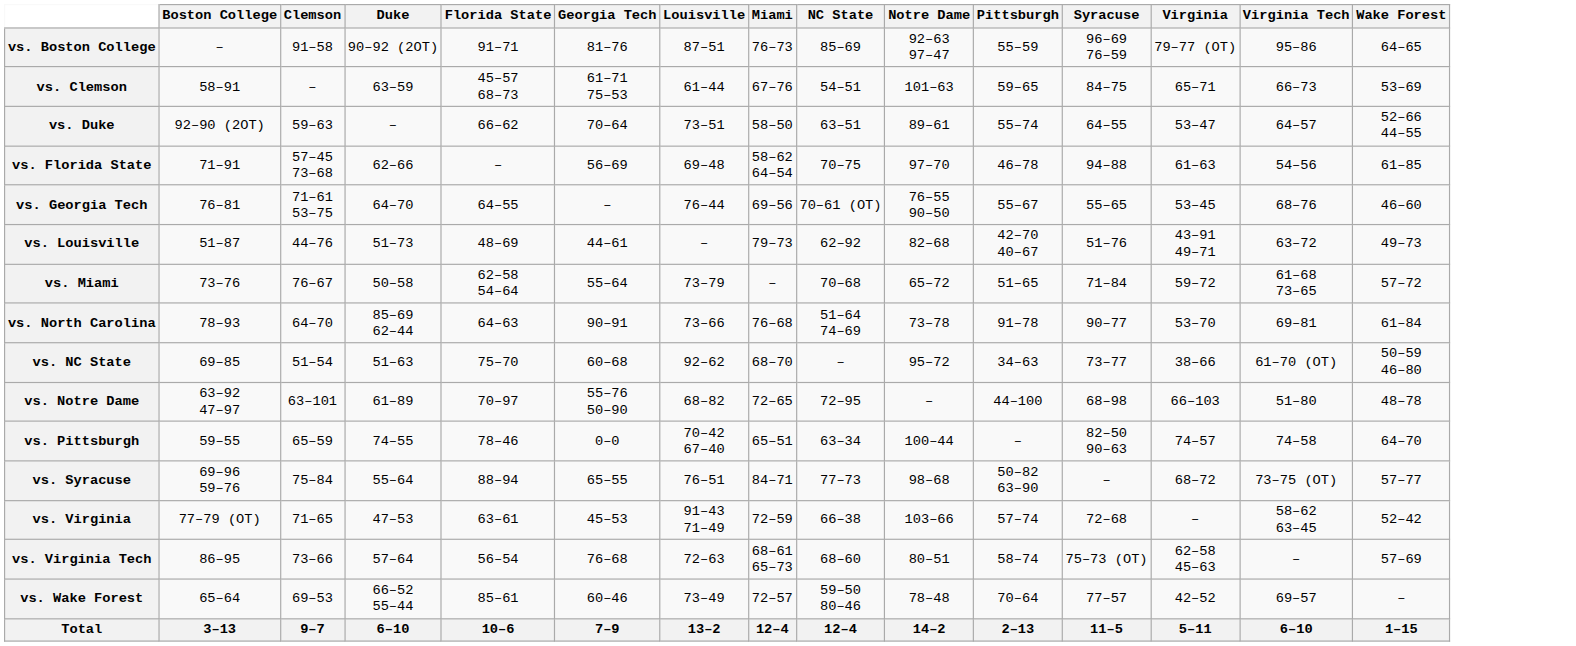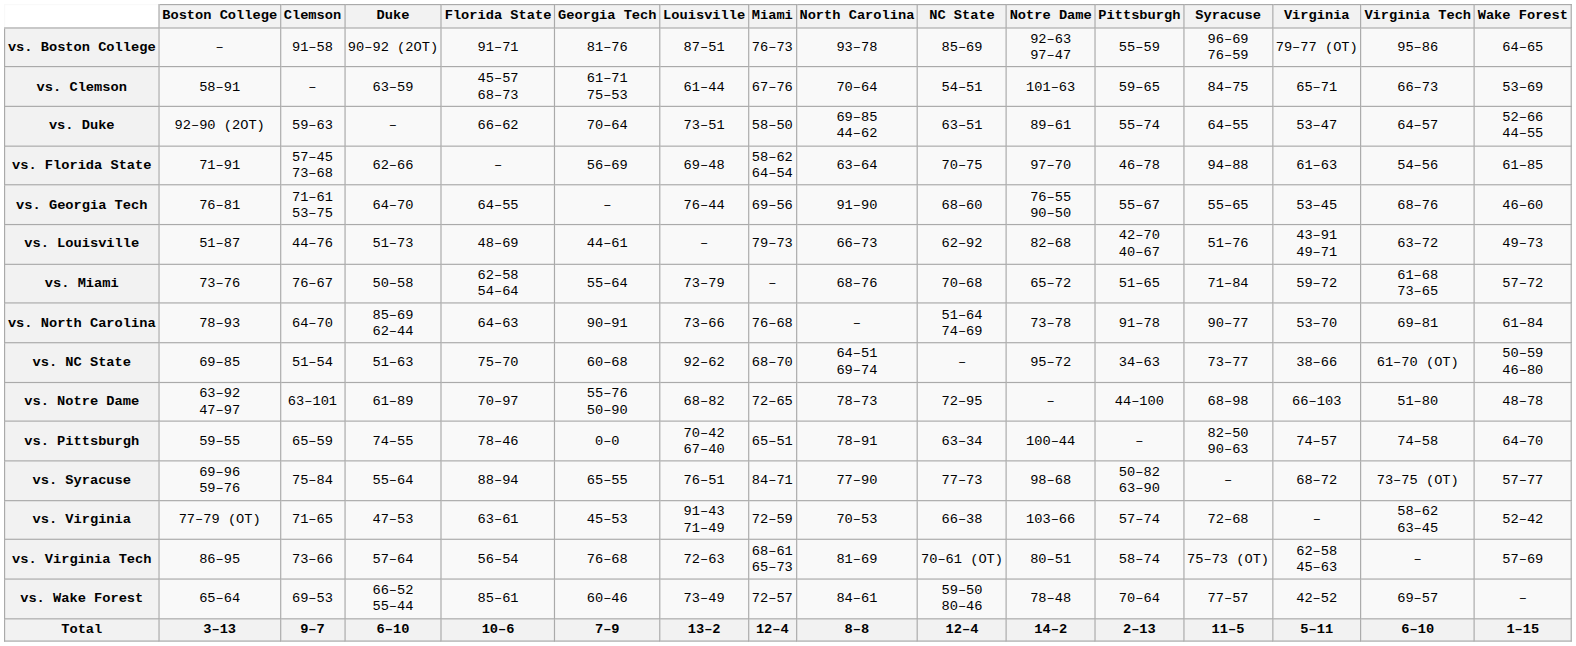 <table class="wikitable" style="white-space:nowrap;font-size:90%;">
 <tr>
 <th colspan=1 style="background:white; border-top-style:hidden; border-left-style:hidden;"   width=75> </th>
 <th style=>Boston College</th>
 <th style=>Clemson</th>
 <th style=>Duke</th>
 <th style=>Florida State</th>
 <th style=>Georgia Tech</th>
 <th style=>Louisville</th>
 <th style=>Miami</th>
+<th style=>North Carolina</th>
 <th style=>NC State</th>
 <th style=>Notre Dame</th>
 <th style=>Pittsburgh</th>
 <th style=>Syracuse</th>
 <th style=>Virginia</th>
 <th style=>Virginia Tech</th>
 <th style=>Wake Forest</th>
 </tr>
 <tr style="text-align:center;">
 <th>vs. Boston College</th>
 <td>–</td>
 <td>91–58</td>
 <td>90–92 (2OT)</td>
 <td>91–71</td>
 <td>81–76</td>
 <td>87–51</td>
 <td>76–73</td>
+<td>93–78</td>
 <td>85–69</td>
 <td>92–63<br>97–47</td>
 <td>55–59</td>
 <td>96–69<br>76–59</td>
 <td>79–77 (OT)</td>
 <td>95–86</td>
 <td>64–65</td>
 </tr>
 <tr style="text-align:center;">
 <th>vs. Clemson</th>
 <td>58–91</td>
 <td>–</td>
 <td>63–59</td>
 <td>45–57<br>68–73</td>
 <td>61–71<br>75–53</td>
 <td>61–44</td>
 <td>67–76</td>
+<td>70–64</td>
 <td>54–51</td>
 <td>101–63</td>
 <td>59–65</td>
 <td>84–75</td>
 <td>65–71</td>
 <td>66–73</td>
 <td>53–69</td>
 </tr>
 <tr style="text-align:center;">
 <th>vs. Duke</th>
 <td>92–90 (2OT)</td>
 <td>59–63</td>
 <td>–</td>
 <td>66–62</td>
 <td>70–64</td>
 <td>73–51</td>
 <td>58–50</td>
+<td>69–85<br>44–62</td>
 <td>63–51</td>
 <td>89–61</td>
 <td>55–74</td>
 <td>64–55</td>
 <td>53–47</td>
 <td>64–57</td>
 <td>52–66<br>44–55</td>
 </tr>
 <tr style="text-align:center;">
 <th>vs. Florida State</th>
 <td>71–91</td>
 <td>57–45<br>73–68</td>
 <td>62–66</td>
 <td>–</td>
 <td>56–69</td>
 <td>69–48</td>
 <td>58–62<br>64–54</td>
+<td>63–64</td>
 <td>70–75</td>
 <td>97–70</td>
 <td>46–78</td>
 <td>94–88</td>
 <td>61–63</td>
 <td>54–56</td>
 <td>61–85</td>
 </tr>
 <tr style="text-align:center;">
 <th>vs. Georgia Tech</th>
 <td>76–81</td>
 <td>71–61<br>53–75</td>
 <td>64–70</td>
 <td>64–55</td>
 <td>–</td>
 <td>76–44</td>
 <td>69–56</td>
-<td>70–61 (OT)</td>
+<td>91–90</td>
+<td>68–60</td>
 <td>76–55<br>90–50</td>
 <td>55–67</td>
 <td>55–65</td>
 <td>53–45</td>
 <td>68–76</td>
 <td>46–60</td>
 </tr>
 <tr style="text-align:center;">
 <th>vs. Louisville</th>
 <td>51–87</td>
 <td>44–76</td>
 <td>51–73</td>
 <td>48–69</td>
 <td>44–61</td>
 <td>–</td>
 <td>79–73</td>
+<td>66–73</td>
 <td>62–92</td>
 <td>82–68</td>
 <td>42–70<br>40–67</td>
 <td>51–76</td>
 <td>43–91<br>49–71</td>
 <td>63–72</td>
 <td>49–73</td>
 </tr>
 <tr style="text-align:center;">
 <th>vs. Miami</th>
 <td>73–76</td>
 <td>76–67</td>
 <td>50–58</td>
 <td>62–58<br>54–64</td>
 <td>55–64</td>
 <td>73–79</td>
 <td>–</td>
+<td>68–76</td>
 <td>70–68</td>
 <td>65–72</td>
 <td>51–65</td>
 <td>71–84</td>
 <td>59–72</td>
 <td>61–68<br>73–65</td>
 <td>57–72</td>
 </tr>
 <tr style="text-align:center;">
 <th>vs. North Carolina</th>
 <td>78–93</td>
 <td>64–70</td>
 <td>85–69<br>62–44</td>
 <td>64–63</td>
 <td>90–91</td>
 <td>73–66</td>
 <td>76–68</td>
+<td>–</td>
 <td>51–64<br>74–69</td>
 <td>73–78</td>
 <td>91–78</td>
 <td>90–77</td>
 <td>53–70</td>
 <td>69–81</td>
 <td>61–84</td>
 </tr>
 <tr style="text-align:center;">
 <th>vs. NC State</th>
 <td>69–85</td>
 <td>51–54</td>
 <td>51–63</td>
 <td>75–70</td>
 <td>60–68</td>
 <td>92–62</td>
 <td>68–70</td>
+<td>64–51<br>69–74</td>
 <td>–</td>
 <td>95–72</td>
 <td>34–63</td>
 <td>73–77</td>
 <td>38–66</td>
 <td>61–70 (OT)</td>
 <td>50–59<br>46–80</td>
 </tr>
 <tr style="text-align:center;">
 <th>vs. Notre Dame</th>
 <td>63–92<br>47–97</td>
 <td>63–101</td>
 <td>61–89</td>
 <td>70–97</td>
 <td>55–76<br>50–90</td>
 <td>68–82</td>
 <td>72–65</td>
+<td>78–73</td>
 <td>72–95</td>
 <td>–</td>
 <td>44–100</td>
 <td>68–98</td>
 <td>66–103</td>
 <td>51–80</td>
 <td>48–78</td>
 </tr>
 <tr style="text-align:center;">
 <th>vs. Pittsburgh</th>
 <td>59–55</td>
 <td>65–59</td>
 <td>74–55</td>
 <td>78–46</td>
 <td>0–0</td>
 <td>70–42<br>67–40</td>
 <td>65–51</td>
+<td>78–91</td>
 <td>63–34</td>
 <td>100–44</td>
 <td>–</td>
 <td>82–50<br>90–63</td>
 <td>74–57</td>
 <td>74–58</td>
 <td>64–70</td>
 </tr>
 <tr style="text-align:center;">
 <th>vs. Syracuse</th>
 <td>69–96<br>59–76</td>
 <td>75–84</td>
 <td>55–64</td>
 <td>88–94</td>
 <td>65–55</td>
 <td>76–51</td>
 <td>84–71</td>
+<td>77–90</td>
 <td>77–73</td>
 <td>98–68</td>
 <td>50–82<br>63–90</td>
 <td>–</td>
 <td>68–72</td>
 <td>73–75 (OT)</td>
 <td>57–77</td>
 </tr>
 <tr style="text-align:center;">
 <th>vs. Virginia</th>
 <td>77–79 (OT)</td>
 <td>71–65</td>
 <td>47–53</td>
 <td>63–61</td>
 <td>45–53</td>
 <td>91–43<br>71–49</td>
 <td>72–59</td>
+<td>70–53</td>
 <td>66–38</td>
 <td>103–66</td>
 <td>57–74</td>
 <td>72–68</td>
 <td>–</td>
 <td>58–62<br>63–45</td>
 <td>52–42</td>
 </tr>
 <tr style="text-align:center;">
 <th>vs. Virginia Tech</th>
 <td>86–95</td>
 <td>73–66</td>
 <td>57–64</td>
 <td>56–54</td>
 <td>76–68</td>
 <td>72–63</td>
 <td>68–61<br>65–73</td>
-<td>68–60</td>
+<td>81–69</td>
+<td>70–61 (OT)</td>
 <td>80–51</td>
 <td>58–74</td>
 <td>75–73 (OT)</td>
 <td>62–58<br>45–63</td>
 <td>–</td>
 <td>57–69</td>
 </tr>
 <tr style="text-align:center;">
 <th>vs. Wake Forest</th>
 <td>65–64</td>
 <td>69–53</td>
 <td>66–52<br>55–44</td>
 <td>85–61</td>
 <td>60–46</td>
 <td>73–49</td>
 <td>72–57</td>
+<td>84–61</td>
 <td>59–50<br>80–46</td>
 <td>78–48</td>
 <td>70–64</td>
 <td>77–57</td>
 <td>42–52</td>
 <td>69–57</td>
 <td>–<br></td>
 </tr>
 <tr style="text-align:center;">
 <th>Total</th>
 <th>3–13</th>
 <th>9–7</th>
 <th>6–10</th>
 <th>10–6</th>
 <th>7–9</th>
 <th>13–2</th>
 <th>12–4</th>
+<th>8–8</th>
 <th>12–4</th>
 <th>14–2</th>
 <th>2–13</th>
 <th>11–5</th>
 <th>5–11</th>
 <th>6–10</th>
 <th>1–15</th>
 </tr>
 </table>
